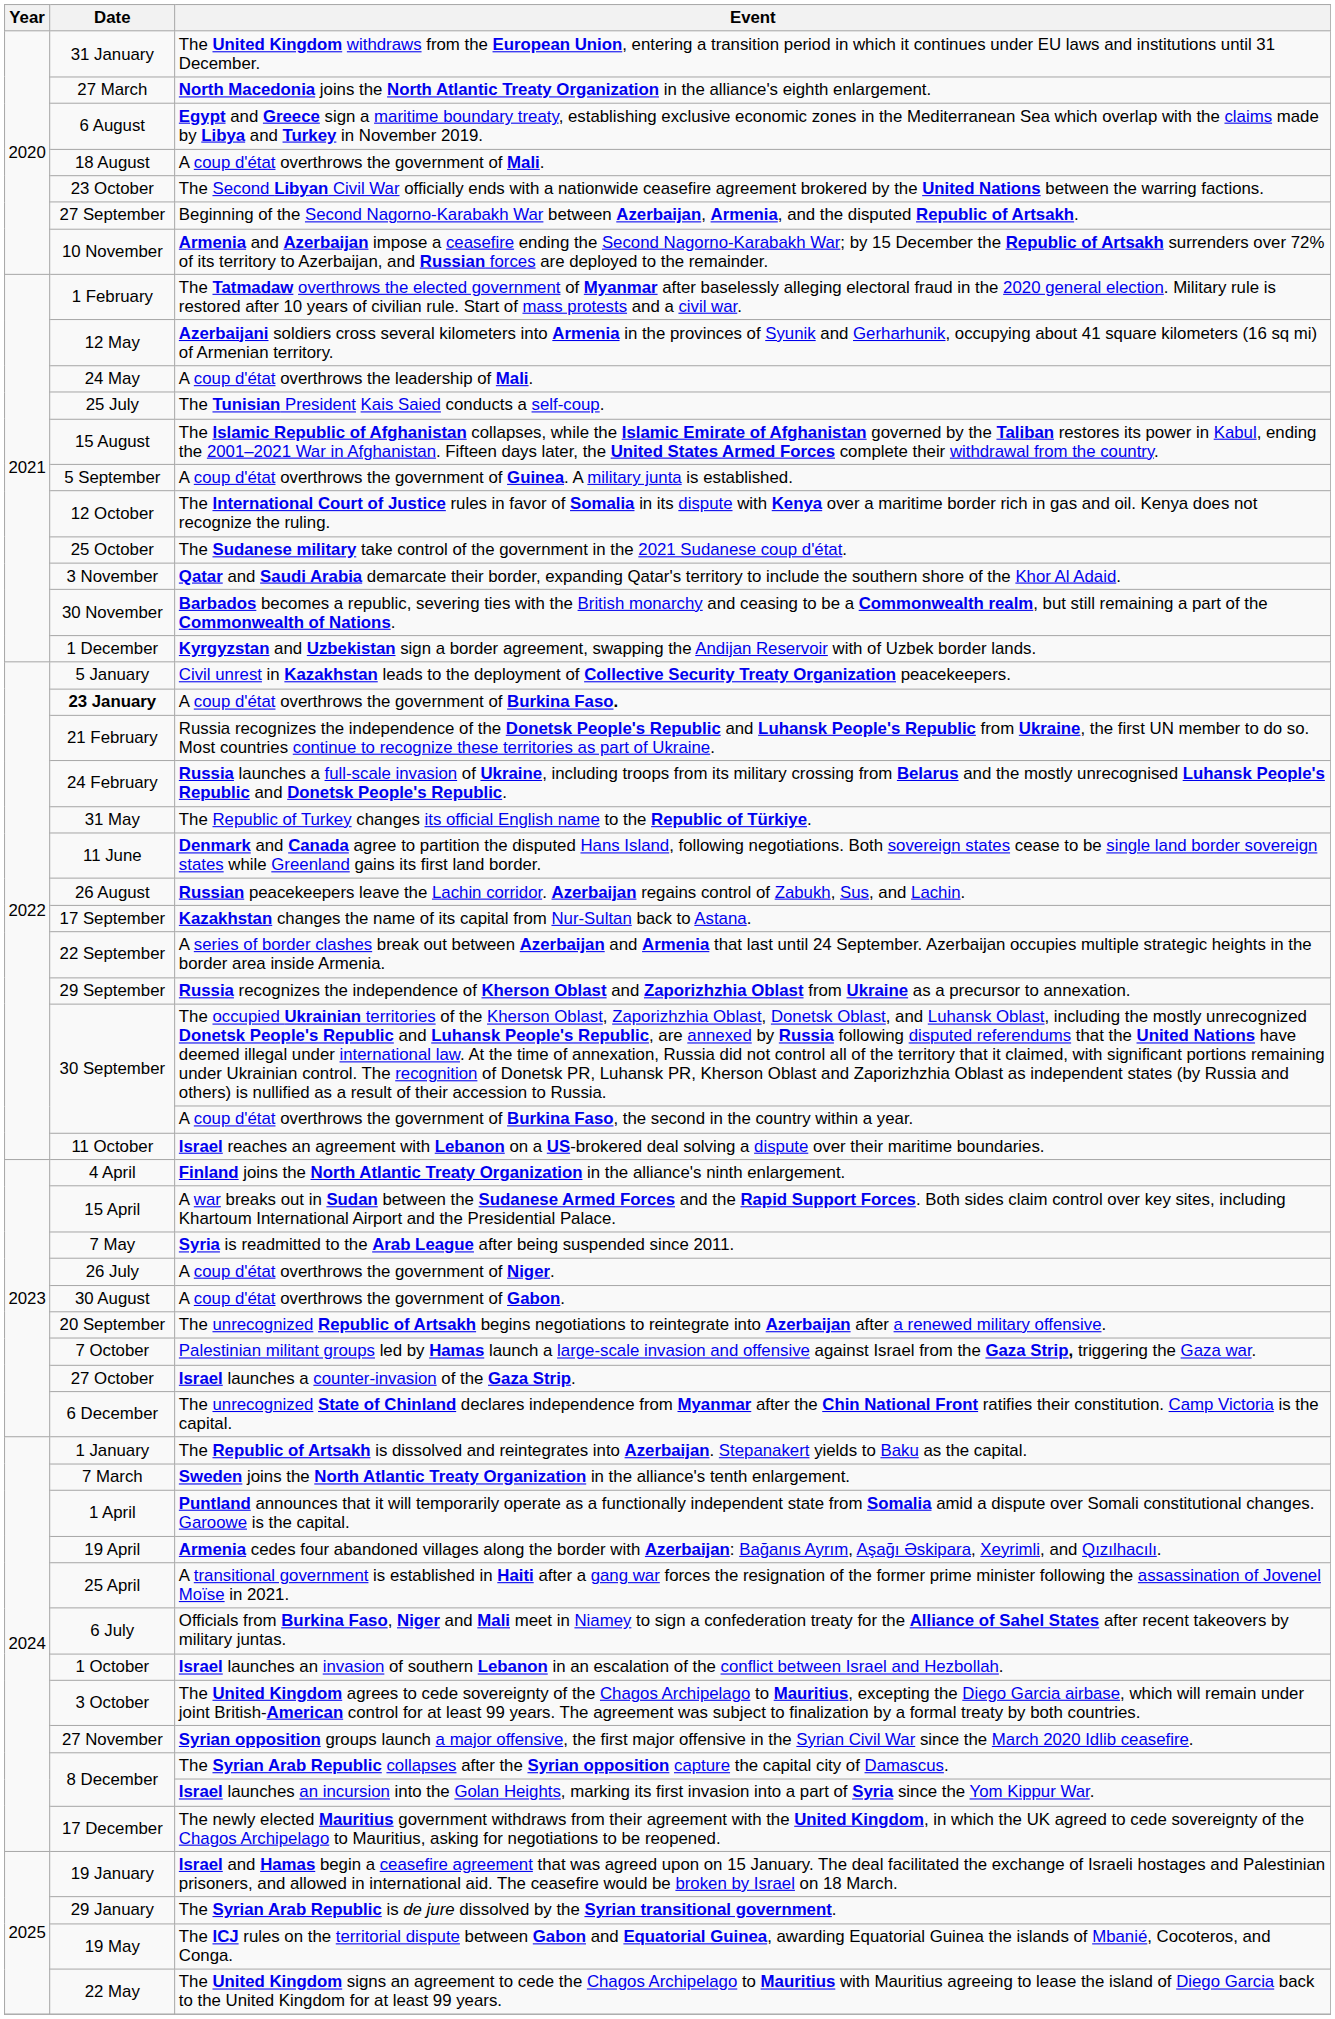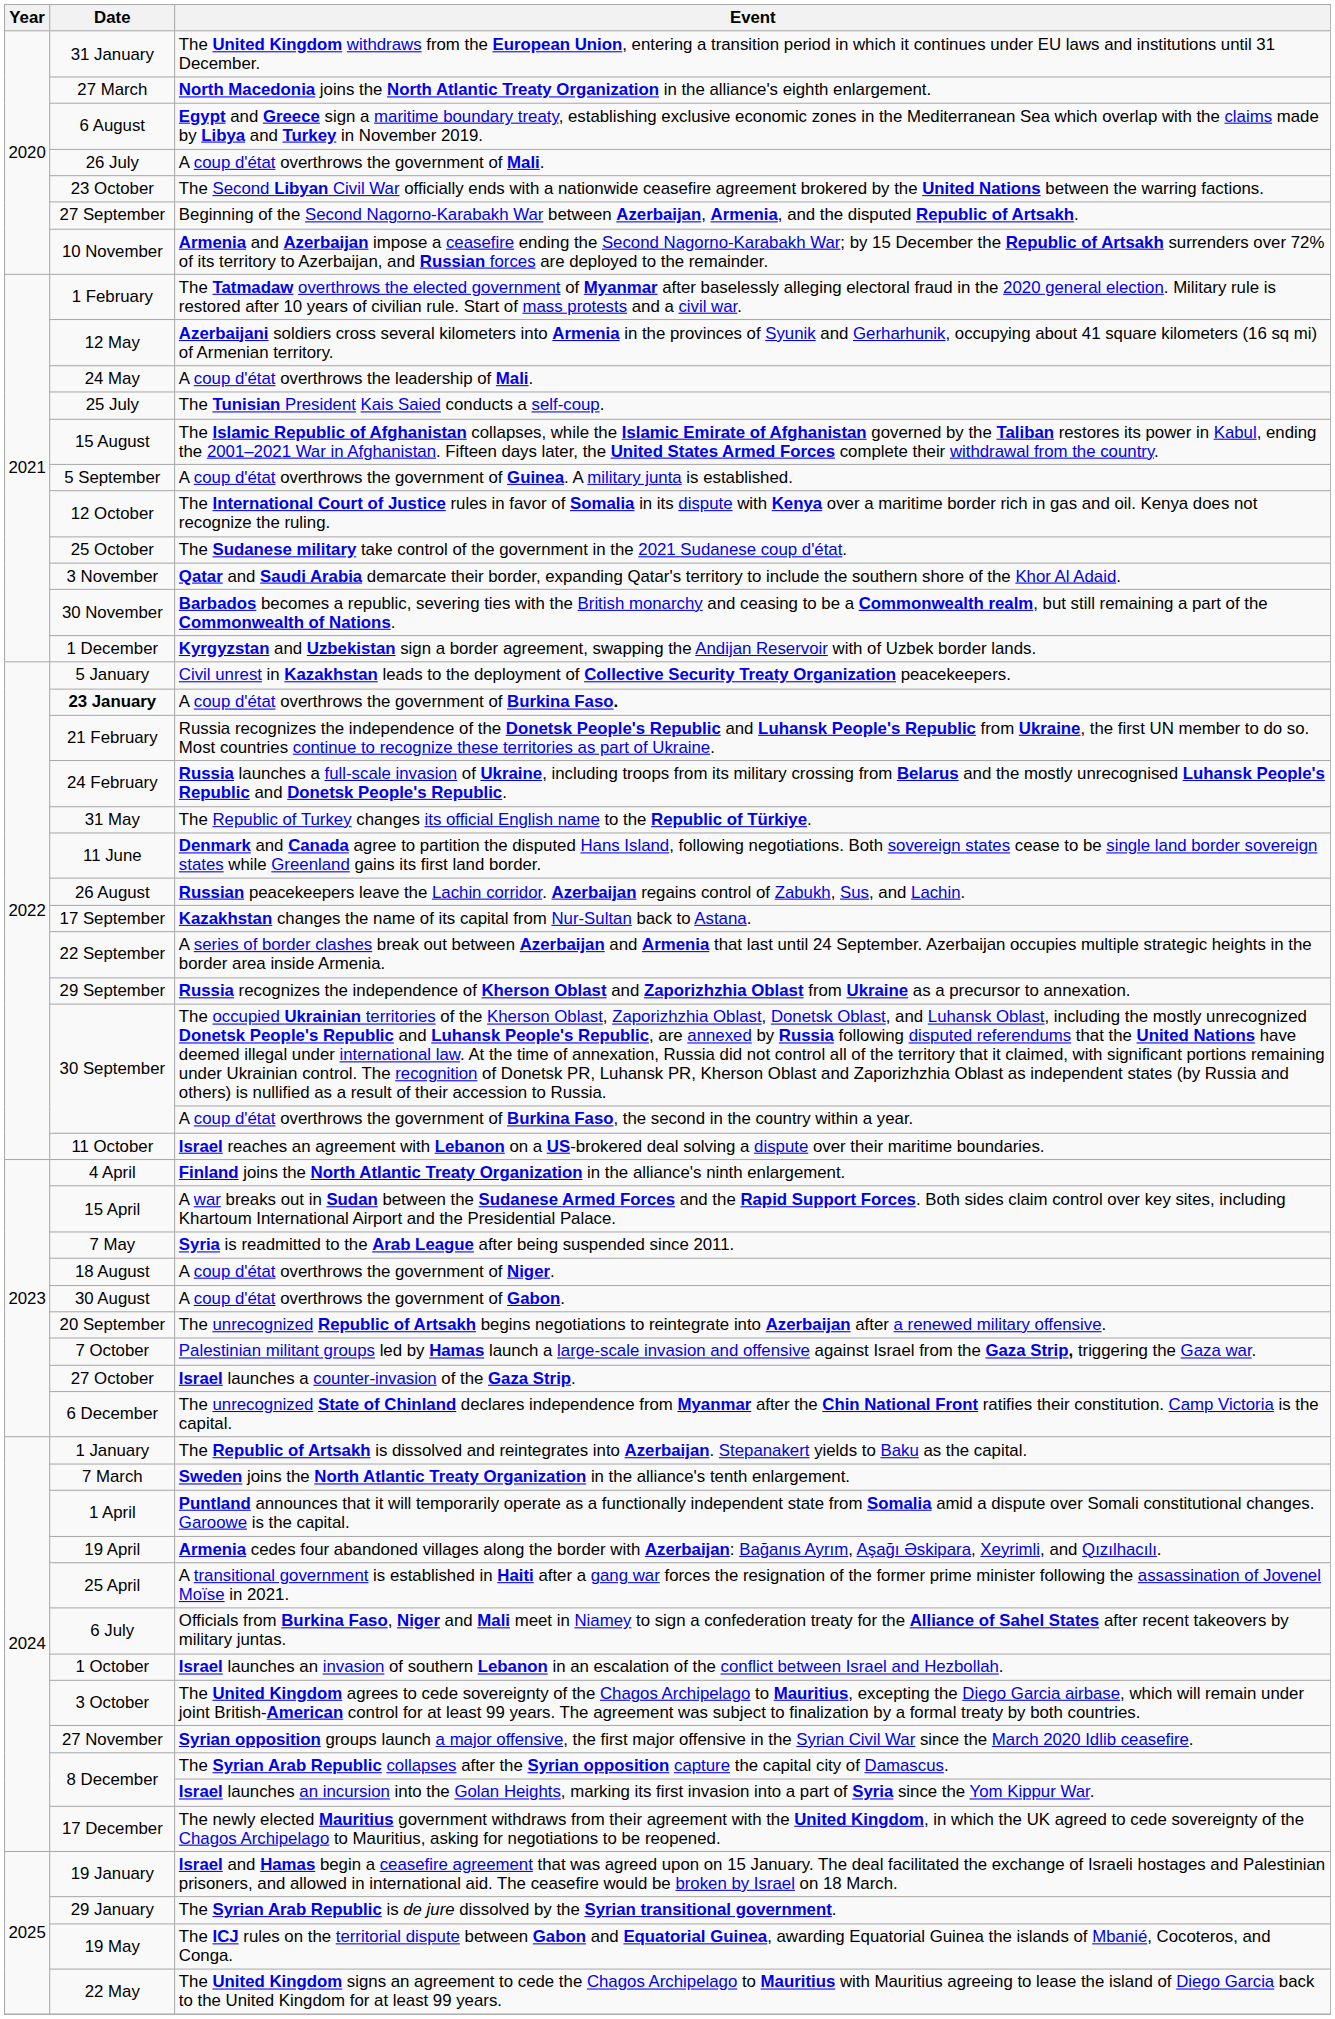 <table class=wikitable style="width:100%; text-align:center">
 <tr>
 <th style="width:2em">Year</th>
 <th style="width:7em">Date</th>
 <th>Event</th>
 </tr>
 <tr>
 <td rowspan=7>2020</td>
 <td>31 January</td>
 <td style=text-align:left>The <strong><a href='#'>United Kingdom</a></strong> <a href='#'>withdraws</a> from the <strong><a href='#'>European Union</a></strong>, entering a transition period in which it continues under EU laws and institutions until 31 December.</td>
 </tr>
 <tr>
 <td>27 March</td>
 <td style=text-align:left><strong><a href='#'>North Macedonia</a></strong> joins the <strong><a href='#'>North Atlantic Treaty Organization</a></strong> in the alliance's eighth enlargement.</td>
 </tr>
 <tr>
 <td>6 August</td>
 <td style=text-align:left><strong><a href='#'>Egypt</a></strong> and <strong><a href='#'>Greece</a></strong> sign a <a href='#'>maritime boundary treaty</a>, establishing exclusive economic zones in the Mediterranean Sea which overlap with the <a href='#'>claims</a> made by <strong><a href='#'>Libya</a></strong> and <strong><a href='#'>Turkey</a></strong> in November 2019.</td>
 </tr>
 <tr>
-<td>18 August</td>
+<td>26 July</td>
 <td style=text-align:left>A <a href='#'>coup d'état</a> overthrows the government of <strong><a href='#'>Mali</a></strong>.</td>
 </tr>
 <tr>
 <td>23 October</td>
 <td style=text-align:left>The <a href='#'>Second <strong>Libyan</strong> Civil War</a> officially ends with a nationwide ceasefire agreement brokered by the <strong><a href='#'>United Nations</a></strong> between the warring factions.</td>
 </tr>
 <tr>
 <td>27 September</td>
 <td style=text-align:left>Beginning of the <a href='#'>Second Nagorno-Karabakh War</a> between <strong><a href='#'>Azerbaijan</a></strong>, <strong><a href='#'>Armenia</a></strong>, and the disputed <strong><a href='#'>Republic of Artsakh</a></strong>.</td>
 </tr>
 <tr>
 <td>10 November</td>
 <td style=text-align:left><strong><a href='#'>Armenia</a></strong> and <strong><a href='#'>Azerbaijan</a></strong> impose a <a href='#'>ceasefire</a> ending the <a href='#'>Second Nagorno-Karabakh War</a>; by 15 December the <strong><a href='#'>Republic of Artsakh</a></strong> surrenders over 72% of its territory to Azerbaijan, and <a href='#'><strong>Russian</strong> forces</a> are deployed to the remainder.</td>
 </tr>
 <tr>
 <td rowspan=11>2021</td>
 <td>1 February</td>
 <td style=text-align:left>The <strong><a href='#'>Tatmadaw</a></strong> <a href='#'>overthrows the elected government</a> of <strong><a href='#'>Myanmar</a></strong> after baselessly alleging electoral fraud in the <a href='#'>2020 general election</a>. Military rule is restored after 10 years of civilian rule. Start of <a href='#'>mass protests</a> and a <a href='#'>civil war</a>.</td>
 </tr>
 <tr>
 <td>12 May</td>
 <td style=text-align:left><strong><a href='#'>Azerbaijani</a></strong> soldiers cross several kilometers into <strong><a href='#'>Armenia</a></strong> in the provinces of <a href='#'>Syunik</a> and <a href='#'>Gerharhunik</a>, occupying about 41 square kilometers (16 sq mi) of Armenian territory.</td>
 </tr>
 <tr>
 <td>24 May</td>
 <td style=text-align:left>A <a href='#'>coup d'état</a> overthrows the leadership of <strong><a href='#'>Mali</a></strong>.</td>
 </tr>
 <tr>
 <td>25 July</td>
 <td style=text-align:left>The <a href='#'><strong>Tunisian</strong> President</a> <a href='#'>Kais Saied</a> conducts a <a href='#'>self-coup</a>.</td>
 </tr>
 <tr>
 <td>15 August</td>
 <td style=text-align:left>The <strong><a href='#'>Islamic Republic of Afghanistan</a></strong> collapses, while the <strong><a href='#'>Islamic Emirate of Afghanistan</a></strong> governed by the <strong><a href='#'>Taliban</a></strong> restores its power in <a href='#'>Kabul</a>, ending the <a href='#'>2001–2021 War in Afghanistan</a>. Fifteen days later, the <strong><a href='#'>United States Armed Forces</a></strong> complete their <a href='#'>withdrawal from the country</a>.</td>
 </tr>
 <tr>
 <td>5 September</td>
 <td style=text-align:left>A <a href='#'>coup d'état</a> overthrows the government of <strong><a href='#'>Guinea</a></strong>. A <a href='#'>military junta</a> is established.</td>
 </tr>
 <tr>
 <td>12 October</td>
 <td style=text-align:left>The <strong><a href='#'>International Court of Justice</a></strong> rules in favor of <strong><a href='#'>Somalia</a></strong> in its <a href='#'>dispute</a> with <strong><a href='#'>Kenya</a></strong> over a maritime border rich in gas and oil. Kenya does not recognize the ruling.</td>
 </tr>
 <tr>
 <td>25 October</td>
 <td style=text-align:left>The <strong><a href='#'>Sudanese military</a></strong> take control of the government in the <a href='#'>2021 Sudanese coup d'état</a>.</td>
 </tr>
 <tr>
 <td>3 November</td>
 <td style=text-align:left><strong><a href='#'>Qatar</a></strong> and <strong><a href='#'>Saudi Arabia</a></strong> demarcate their border, expanding Qatar's territory to include the southern shore of the <a href='#'>Khor Al Adaid</a>.</td>
 </tr>
 <tr>
 <td>30 November</td>
 <td style=text-align:left><strong><a href='#'>Barbados</a></strong> becomes a republic, severing ties with the <a href='#'>British monarchy</a> and ceasing to be a <strong><a href='#'>Commonwealth realm</a></strong>, but still remaining a part of the <strong><a href='#'>Commonwealth of Nations</a></strong>.</td>
 </tr>
 <tr>
 <td>1 December</td>
 <td style=text-align:left><strong><a href='#'>Kyrgyzstan</a></strong> and <strong><a href='#'>Uzbekistan</a></strong> sign a border agreement, swapping the <a href='#'>Andijan Reservoir</a> with  of Uzbek border lands.</td>
 </tr>
 <tr>
 <td rowspan="13">2022</td>
 <td>5 January</td>
 <td style="text-align:left"><a href='#'>Civil unrest</a> in <strong><a href='#'>Kazakhstan</a></strong> leads to the deployment of <strong><a href='#'>Collective Security Treaty Organization</a></strong> peacekeepers.</td>
 </tr>
 <tr>
 <td><strong>23 January</strong></td>
 <td style="text-align:left">A <a href='#'>coup d'état</a> overthrows the government of <strong><a href='#'>Burkina Faso</a>.</strong></td>
 </tr>
 <tr>
 <td>21 February</td>
 <td style="text-align:left">Russia recognizes the independence of the <strong><a href='#'>Donetsk People's Republic</a></strong> and <strong><a href='#'>Luhansk People's Republic</a></strong> from <strong><a href='#'>Ukraine</a></strong>, the first UN member to do so. Most countries <a href='#'>continue to recognize these territories as part of Ukraine</a>.</td>
 </tr>
 <tr>
 <td>24 February</td>
 <td style=text-align:left><strong><a href='#'>Russia</a></strong> launches a <a href='#'>full-scale invasion</a> of <strong><a href='#'>Ukraine</a></strong>, including troops from its military crossing from <strong><a href='#'>Belarus</a></strong> and the mostly unrecognised <strong><a href='#'>Luhansk People's Republic</a></strong> and <strong><a href='#'>Donetsk People's Republic</a></strong>.</td>
 </tr>
 <tr>
 <td>31 May</td>
 <td style=text-align:left>The <a href='#'>Republic of Turkey</a> changes <a href='#'>its official English name</a> to the <strong><a href='#'>Republic of Türkiye</a></strong>.</td>
 </tr>
 <tr>
 <td>11 June</td>
 <td style=text-align:left><strong><a href='#'>Denmark</a></strong> and <strong><a href='#'>Canada</a></strong> agree to partition the disputed <a href='#'>Hans Island</a>, following negotiations. Both <a href='#'>sovereign states</a> cease to be <a href='#'>single land border sovereign states</a> while <a href='#'>Greenland</a> gains its first land border.</td>
 </tr>
 <tr>
 <td>26 August</td>
 <td style=text-align:left><strong><a href='#'>Russian</a></strong> peacekeepers leave the <a href='#'>Lachin corridor</a>. <strong><a href='#'>Azerbaijan</a></strong> regains control of <a href='#'>Zabukh</a>, <a href='#'>Sus</a>, and <a href='#'>Lachin</a>.</td>
 </tr>
 <tr>
 <td>17 September</td>
 <td style=text-align:left><strong><a href='#'>Kazakhstan</a></strong> changes the name of its capital from <a href='#'>Nur-Sultan</a> back to <a href='#'>Astana</a>.</td>
 </tr>
 <tr>
 <td>22 September</td>
 <td style=text-align:left>A <a href='#'>series of border clashes</a> break out between <strong><a href='#'>Azerbaijan</a></strong> and <strong><a href='#'>Armenia</a></strong> that last until 24 September. Azerbaijan occupies multiple strategic heights in the border area inside Armenia.</td>
 </tr>
 <tr>
 <td>29 September</td>
 <td style=text-align:left><strong><a href='#'>Russia</a></strong> recognizes the independence of <strong><a href='#'>Kherson Oblast</a></strong> and <strong><a href='#'>Zaporizhzhia Oblast</a></strong> from <strong><a href='#'>Ukraine</a></strong> as a precursor to annexation.</td>
 </tr>
 <tr>
 <td rowspan="2">30 September</td>
 <td style=text-align:left>The <a href='#'>occupied <strong>Ukrainian</strong> territories</a> of the <a href='#'>Kherson Oblast</a>, <a href='#'>Zaporizhzhia Oblast</a>, <a href='#'>Donetsk Oblast</a>, and <a href='#'>Luhansk Oblast</a>, including the mostly unrecognized <strong><a href='#'>Donetsk People's Republic</a></strong> and <strong><a href='#'>Luhansk People's Republic</a></strong>, are <a href='#'>annexed</a> by <strong><a href='#'>Russia</a></strong> following <a href='#'>disputed referendums</a> that the <strong><a href='#'>United Nations</a></strong> have deemed illegal under <a href='#'>international law</a>. At the time of annexation, Russia did not control all of the territory that it claimed, with significant portions remaining under Ukrainian control. The <a href='#'>recognition</a> of Donetsk PR, Luhansk PR, Kherson Oblast and Zaporizhzhia Oblast as independent states (by Russia and others) is nullified as a result of their accession to Russia.</td>
 </tr>
 <tr>
 <td style=text-align:left>A <a href='#'>coup d'état</a> overthrows the government of <strong><a href='#'>Burkina Faso</a></strong>, the second in the country within a year.</td>
 </tr>
 <tr>
 <td>11 October</td>
 <td style=text-align:left><strong><a href='#'>Israel</a></strong> reaches an agreement with <strong><a href='#'>Lebanon</a></strong> on a <strong><a href='#'>US</a></strong>-brokered deal solving a <a href='#'>dispute</a> over their maritime boundaries.</td>
 </tr>
 <tr>
 <td rowspan="9">2023</td>
 <td>4 April</td>
 <td style=text-align:left><strong><a href='#'>Finland</a></strong> joins the <strong><a href='#'>North Atlantic Treaty Organization</a></strong> in the alliance's ninth enlargement.</td>
 </tr>
 <tr>
 <td>15 April</td>
 <td style=text-align:left>A <a href='#'>war</a> breaks out in <strong><a href='#'>Sudan</a></strong> between the <strong><a href='#'>Sudanese Armed Forces</a></strong> and the <strong><a href='#'>Rapid Support Forces</a></strong>. Both sides claim control over key sites, including Khartoum International Airport and the Presidential Palace.</td>
 </tr>
 <tr>
 <td>7 May</td>
 <td style=text-align:left><strong><a href='#'>Syria</a></strong> is readmitted to the <strong><a href='#'>Arab League</a></strong> after being suspended since 2011.</td>
 </tr>
 <tr>
-<td>26 July</td>
+<td>18 August</td>
 <td style=text-align:left>A <a href='#'>coup d'état</a> overthrows the government of <strong><a href='#'>Niger</a></strong>.</td>
 </tr>
 <tr>
 <td>30 August</td>
 <td style=text-align:left>A <a href='#'>coup d'état</a> overthrows the government of <strong><a href='#'>Gabon</a></strong>.</td>
 </tr>
 <tr>
 <td>20 September</td>
 <td style=text-align:left>The <a href='#'>unrecognized</a> <strong><a href='#'>Republic of Artsakh</a></strong> begins negotiations to reintegrate into <strong><a href='#'>Azerbaijan</a></strong> after <a href='#'>a renewed military offensive</a>.</td>
 </tr>
 <tr>
 <td>7 October</td>
 <td style=text-align:left><a href='#'>Palestinian militant groups</a> led by <strong><a href='#'>Hamas</a></strong> launch a <a href='#'>large-scale invasion and offensive</a> against Israel from the <strong><a href='#'>Gaza Strip</a>,</strong> triggering the <a href='#'>Gaza war</a>.</td>
 </tr>
 <tr>
 <td>27 October</td>
 <td style=text-align:left><strong><a href='#'>Israel</a></strong> launches a <a href='#'>counter-invasion</a> of the <strong><a href='#'>Gaza Strip</a></strong>.</td>
 </tr>
 <tr>
 <td>6 December</td>
 <td style=text-align:left>The <a href='#'>unrecognized</a> <strong><a href='#'>State of Chinland</a></strong> declares independence from <strong><a href='#'>Myanmar</a></strong> after the <strong><a href='#'>Chin National Front</a></strong> ratifies their constitution. <a href='#'>Camp Victoria</a> is the capital.</td>
 </tr>
 <tr>
 <td rowspan="12">2024</td>
 <td>1 January</td>
 <td style=text-align:left>The <strong><a href='#'>Republic of Artsakh</a></strong> is dissolved and reintegrates into <strong><a href='#'>Azerbaijan</a></strong>. <a href='#'>Stepanakert</a> yields to <a href='#'>Baku</a> as the capital.</td>
 </tr>
 <tr>
 <td>7 March</td>
 <td style=text-align:left><strong><a href='#'>Sweden</a></strong> joins the <strong><a href='#'>North Atlantic Treaty Organization</a></strong> in the alliance's tenth enlargement.</td>
 </tr>
 <tr>
 <td>1 April</td>
 <td style=text-align:left><strong><a href='#'>Puntland</a></strong> announces that it will temporarily operate as a functionally independent state from <strong><a href='#'>Somalia</a></strong> amid a dispute over Somali constitutional changes. <a href='#'>Garoowe</a> is the capital.</td>
 </tr>
 <tr>
 <td>19 April</td>
 <td style=text-align:left><strong><a href='#'>Armenia</a></strong> cedes four abandoned villages along the border with <strong><a href='#'>Azerbaijan</a></strong>: <a href='#'>Bağanıs Ayrım</a>, <a href='#'>Aşağı Əskipara</a>, <a href='#'>Xeyrimli</a>, and <a href='#'>Qızılhacılı</a>.</td>
 </tr>
 <tr>
 <td>25 April</td>
 <td style=text-align:left>A <a href='#'>transitional government</a> is established in <strong><a href='#'>Haiti</a></strong> after a <a href='#'>gang war</a> forces the resignation of the former prime minister following the <a href='#'>assassination of Jovenel Moïse</a> in 2021.</td>
 </tr>
 <tr>
 <td>6 July</td>
 <td style=text-align:left>Officials from <strong><a href='#'>Burkina Faso</a></strong>, <strong><a href='#'>Niger</a></strong> and <strong><a href='#'>Mali</a></strong> meet in <a href='#'>Niamey</a> to sign a confederation treaty for the <strong><a href='#'>Alliance of Sahel States</a></strong> after recent takeovers by military juntas.</td>
 </tr>
 <tr>
 <td>1 October</td>
 <td style=text-align:left><strong><a href='#'>Israel</a></strong> launches an <a href='#'>invasion</a> of southern <strong><a href='#'>Lebanon</a></strong> in an escalation of the <a href='#'>conflict between Israel and Hezbollah</a>.</td>
 </tr>
 <tr>
 <td>3 October</td>
 <td style=text-align:left>The <strong><a href='#'>United Kingdom</a></strong> agrees to cede sovereignty of the <a href='#'>Chagos Archipelago</a> to <strong><a href='#'>Mauritius</a></strong>, excepting the <a href='#'>Diego Garcia airbase</a>, which will remain under joint British-<strong><a href='#'>American</a></strong> control for at least 99 years. The agreement was subject to finalization by a formal treaty by both countries.</td>
 </tr>
 <tr>
 <td>27 November</td>
 <td style=text-align:left><strong><a href='#'>Syrian opposition</a></strong> groups launch <a href='#'>a major offensive</a>, the first major offensive in the <a href='#'>Syrian Civil War</a> since the <a href='#'>March 2020 Idlib ceasefire</a>.</td>
 </tr>
 <tr>
 <td rowspan="2">8 December</td>
 <td style=text-align:left>The <strong><a href='#'>Syrian Arab Republic</a></strong> <a href='#'>collapses</a> after the <strong><a href='#'>Syrian opposition</a></strong> <a href='#'>capture</a> the capital city of <a href='#'>Damascus</a>.</td>
 </tr>
 <tr>
 <td style=text-align:left><strong><a href='#'>Israel</a></strong> launches <a href='#'>an incursion</a> into the <a href='#'>Golan Heights</a>, marking its first invasion into a part of <strong><a href='#'>Syria</a></strong> since the <a href='#'>Yom Kippur War</a>.</td>
 </tr>
 <tr>
 <td>17 December</td>
 <td style=text-align:left>The newly elected <strong><a href='#'>Mauritius</a></strong> government withdraws from their agreement with the <strong><a href='#'>United Kingdom</a></strong>, in which the UK agreed to cede sovereignty of the <a href='#'>Chagos Archipelago</a> to Mauritius, asking for negotiations to be reopened.</td>
 </tr>
 <tr>
 <td rowspan="4">2025</td>
 <td>19 January</td>
 <td style=text-align:left><strong><a href='#'>Israel</a></strong> and <strong><a href='#'>Hamas</a></strong> begin a <a href='#'>ceasefire agreement</a> that was agreed upon on 15 January. The deal facilitated the exchange of Israeli hostages and Palestinian prisoners, and allowed in international aid. The ceasefire would be <a href='#'>broken by Israel</a> on 18 March.</td>
 </tr>
 <tr>
 <td>29 January</td>
 <td style=text-align:left>The <strong><a href='#'>Syrian Arab Republic</a></strong> is <em>de jure</em> dissolved by the <strong><a href='#'>Syrian transitional government</a></strong>.</td>
 </tr>
 <tr>
 <td>19 May</td>
 <td style=text-align:left>The <strong><a href='#'>ICJ</a></strong> rules on the <a href='#'>territorial dispute</a> between <strong><a href='#'>Gabon</a></strong> and <strong><a href='#'>Equatorial Guinea</a></strong>, awarding Equatorial Guinea the islands of <a href='#'>Mbanié</a>, Cocoteros, and Conga.</td>
 </tr>
 <tr>
 <td>22 May</td>
 <td style=text-align:left>The <strong><a href='#'>United Kingdom</a></strong> signs an agreement to cede the <a href='#'>Chagos Archipelago</a> to <strong><a href='#'>Mauritius</a></strong> with Mauritius agreeing to lease the island of <a href='#'>Diego Garcia</a> back to the United Kingdom for at least 99 years.</td>
 </tr>
 <tr>
 </tr>
 </table>
